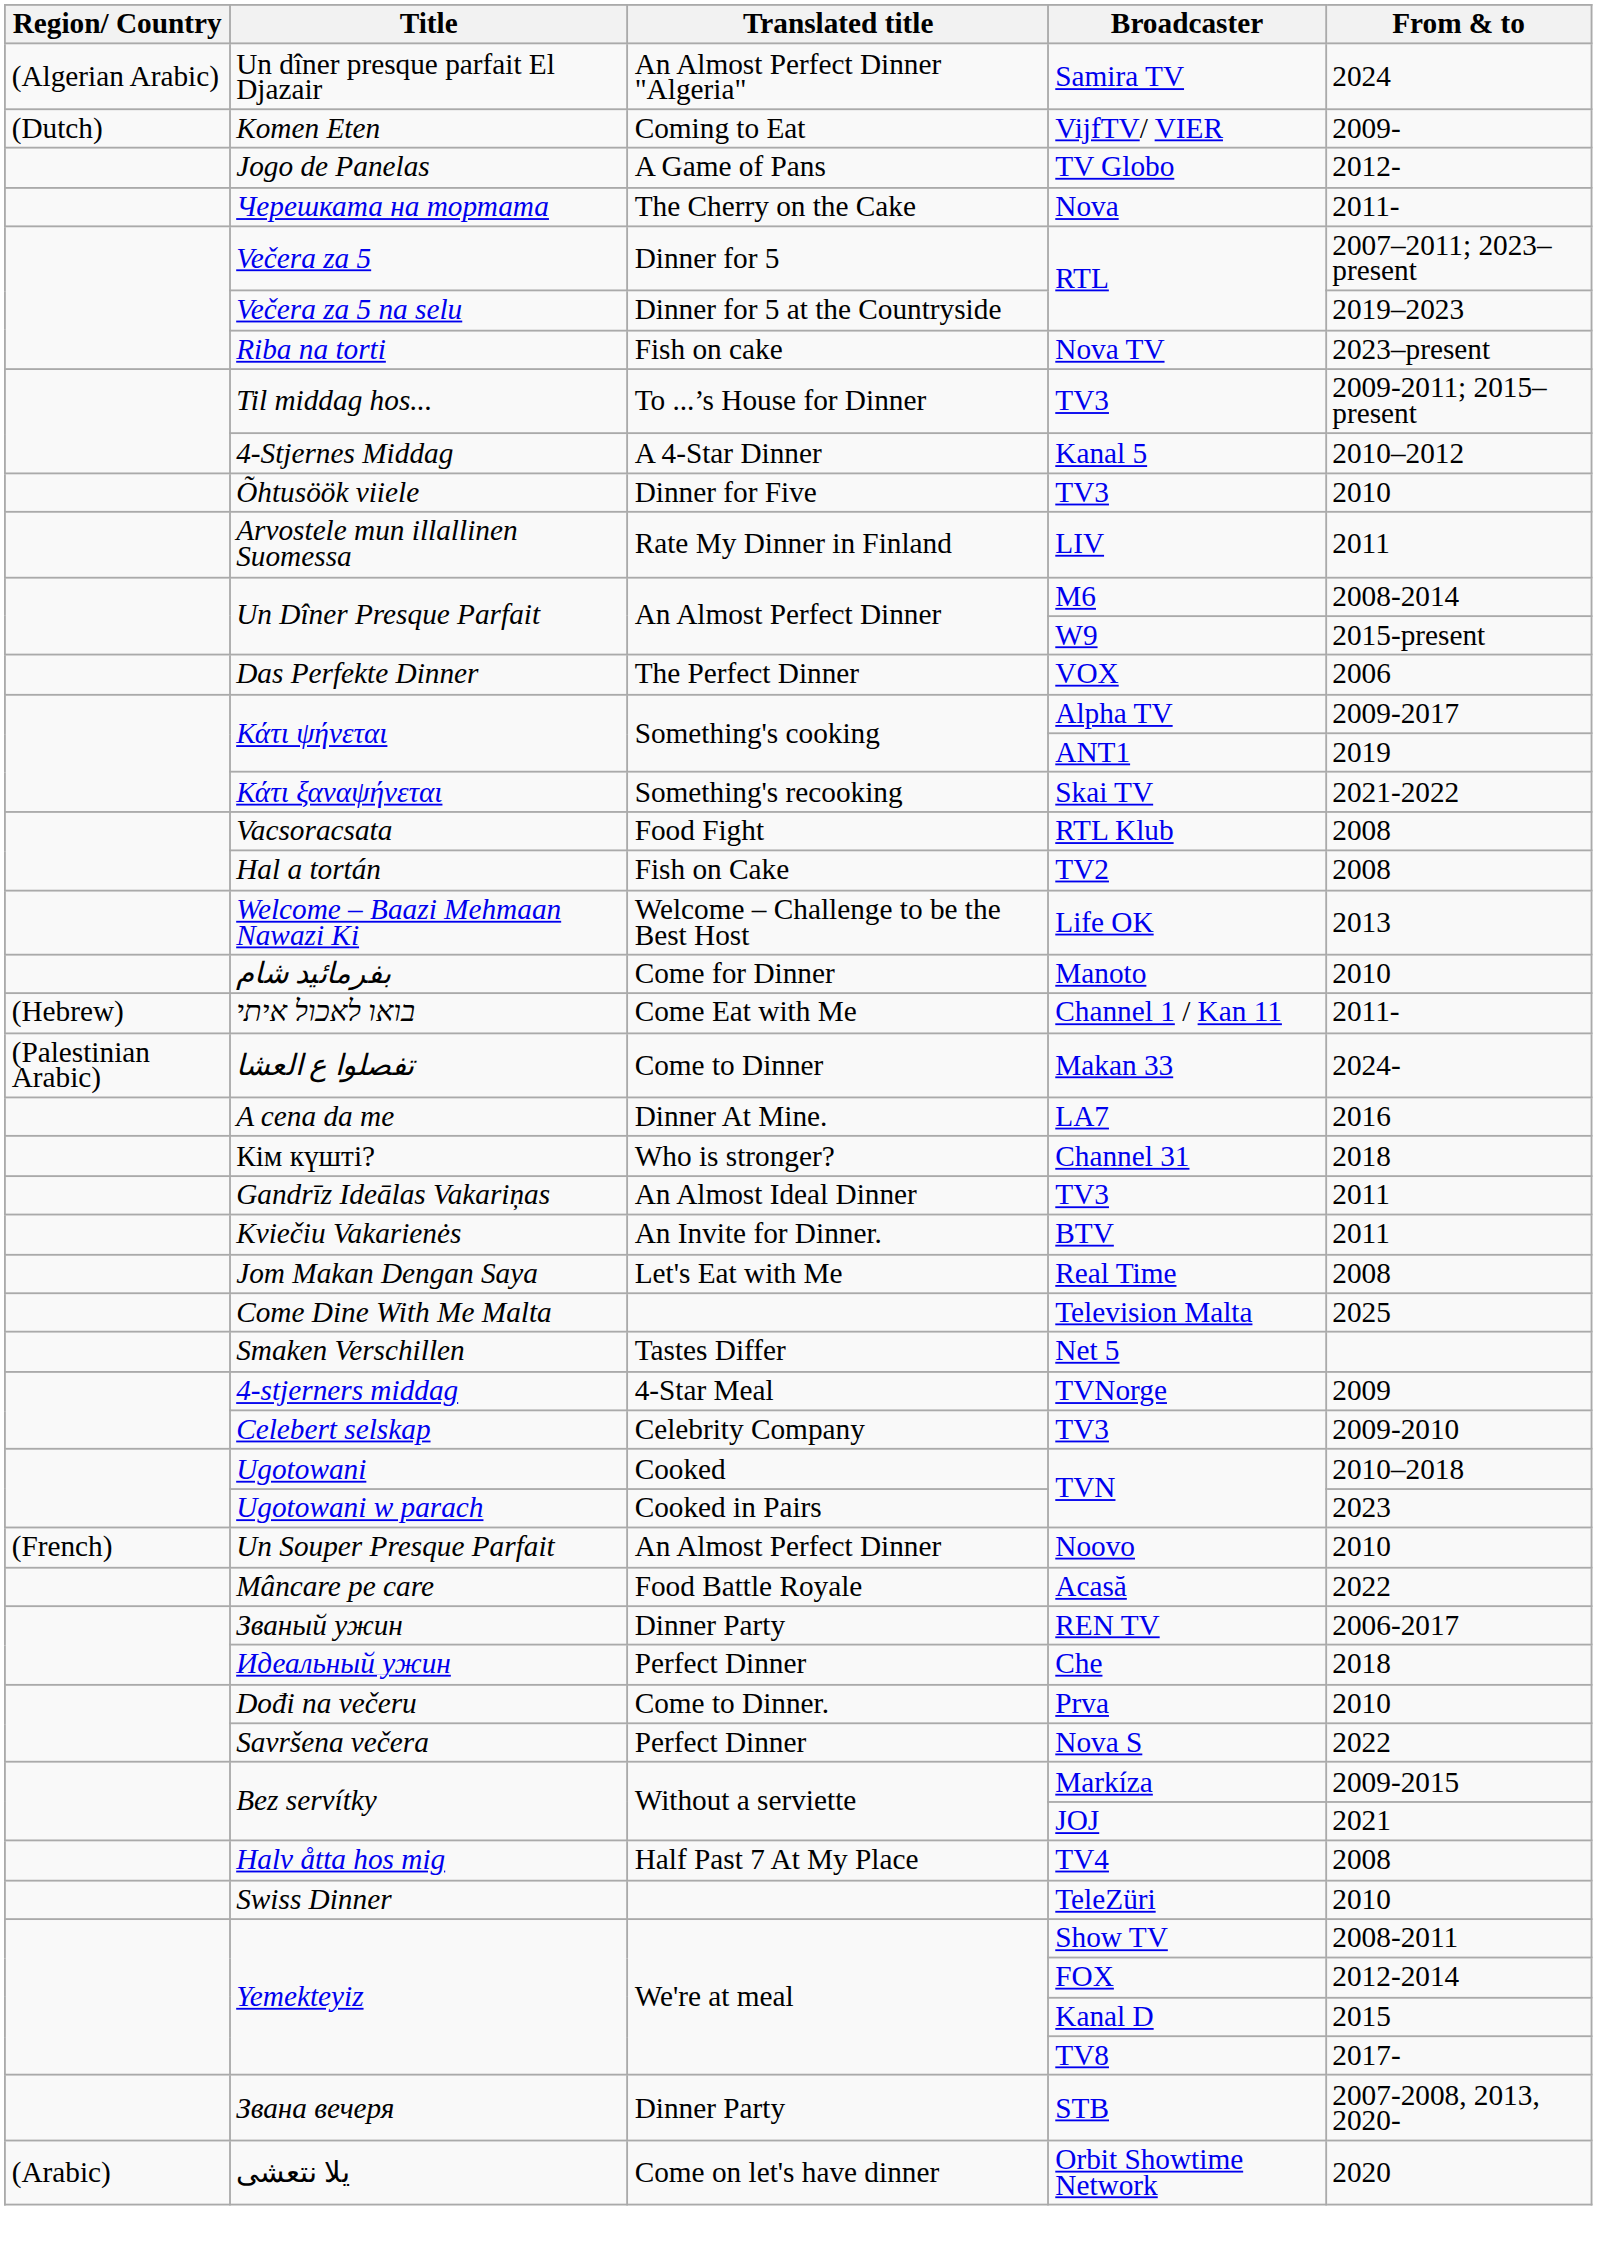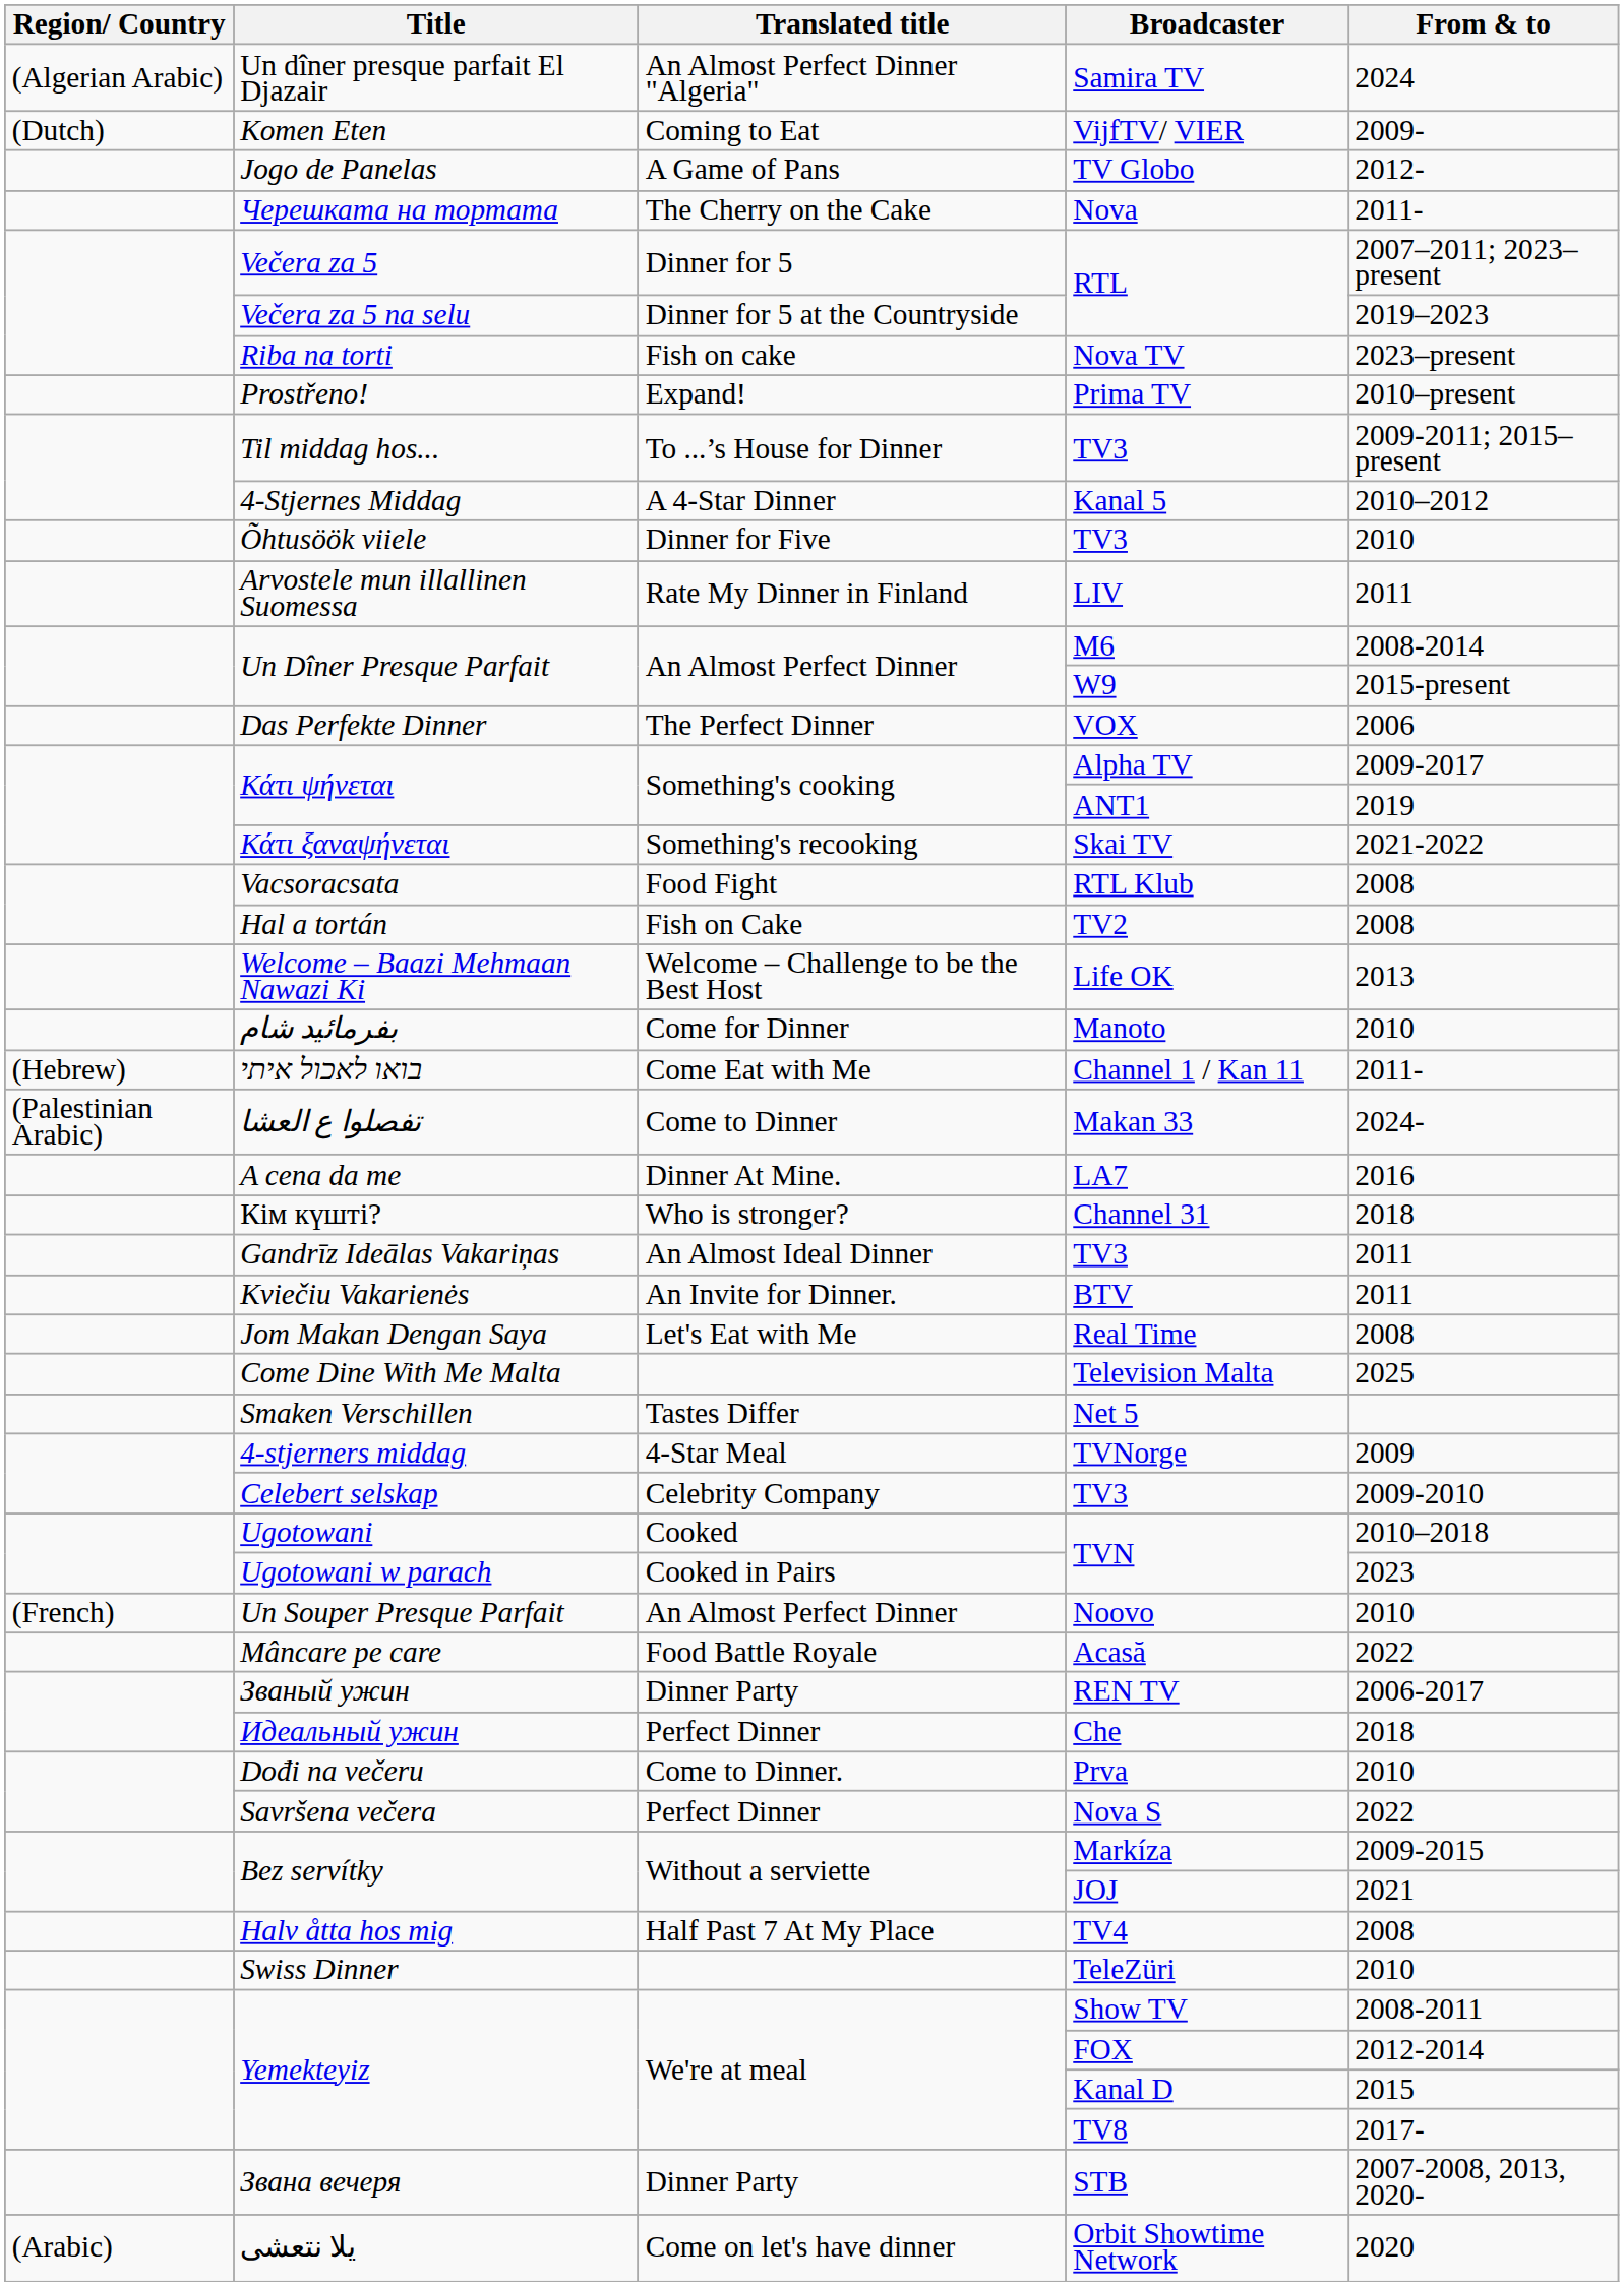 <table class="sortable wikitable" style="line-height:14px">
 <tr>
 <th>Region/ Country</th>
 <th>Title</th>
 <th>Translated title</th>
 <th>Broadcaster</th>
 <th>From & to</th>
 </tr>
 <tr>
 <td> (Algerian Arabic)</td>
 <td>Un dîner presque parfait El Djazair</td>
 <td>An Almost Perfect Dinner "Algeria"</td>
 <td><a href='#'>Samira TV</a></td>
 <td>2024</td>
 </tr>
 <tr>
 <td> (Dutch)</td>
 <td><em>Komen Eten</em></td>
 <td>Coming to Eat</td>
 <td><a href='#'>VijfTV</a>/ <a href='#'>VIER</a></td>
 <td>2009-</td>
 </tr>
 <tr>
 <td></td>
 <td><em>Jogo de Panelas</em></td>
 <td>A Game of Pans</td>
 <td><a href='#'>TV Globo</a></td>
 <td>2012-</td>
 </tr>
 <tr>
 <td></td>
 <td><em><a href='#'>Черешката на тортата</a></em><br></td>
 <td>The Cherry on the Cake</td>
 <td><a href='#'>Nova</a></td>
 <td>2011-</td>
 </tr>
 <tr>
 <td rowspan=3></td>
 <td><em><a href='#'>Večera za 5</a></em></td>
 <td>Dinner for 5</td>
 <td rowspan=2><a href='#'>RTL</a></td>
 <td>2007–2011; 2023–present</td>
 </tr>
 <tr>
 <td><em><a href='#'>Večera za 5 na selu</a></em></td>
 <td>Dinner for 5 at the Countryside</td>
 <td>2019–2023</td>
 </tr>
 <tr>
 <td><em><a href='#'>Riba na torti</a></em></td>
 <td>Fish on cake</td>
 <td><a href='#'>Nova TV</a></td>
 <td>2023–present</td>
+</tr>
+<tr>
+<td></td>
+<td><em>Prostřeno!</em></td>
+<td>Expand!</td>
+<td><a href='#'>Prima TV</a></td>
+<td>2010–present</td>
 </tr>
 <tr>
 <td rowspan=2></td>
 <td><em>Til middag hos...</em></td>
 <td>To ...’s House for Dinner</td>
 <td><a href='#'>TV3</a></td>
 <td>2009-2011; 2015–present</td>
 </tr>
 <tr>
 <td><em>4-Stjernes Middag</em></td>
 <td>A 4-Star Dinner</td>
 <td><a href='#'>Kanal 5</a></td>
 <td>2010–2012</td>
 </tr>
 <tr>
 <td></td>
 <td><em>Õhtusöök viiele</em></td>
 <td>Dinner for Five</td>
 <td><a href='#'>TV3</a></td>
 <td>2010</td>
 </tr>
 <tr>
 <td></td>
 <td><em>Arvostele mun illallinen Suomessa</em></td>
 <td>Rate My Dinner in Finland</td>
 <td><a href='#'>LIV</a></td>
 <td>2011</td>
 </tr>
 <tr>
 <td rowspan=2></td>
 <td rowspan=2><em>Un Dîner Presque Parfait</em></td>
 <td rowspan=2>An Almost Perfect Dinner</td>
 <td><a href='#'>M6</a></td>
 <td>2008-2014</td>
 </tr>
 <tr>
 <td><a href='#'>W9</a></td>
 <td>2015-present</td>
 </tr>
 <tr>
 <td></td>
 <td><em>Das Perfekte Dinner</em></td>
 <td>The Perfect Dinner</td>
 <td><a href='#'>VOX</a></td>
 <td>2006</td>
 </tr>
 <tr>
 <td rowspan=3></td>
 <td rowspan=2><em><a href='#'>Κάτι ψήνεται</a></em><br></td>
 <td rowspan=2>Something's cooking</td>
 <td><a href='#'>Alpha TV</a></td>
 <td>2009-2017</td>
 </tr>
 <tr>
 <td><a href='#'>ANT1</a></td>
 <td>2019</td>
 </tr>
 <tr>
 <td><em><a href='#'>Κάτι ξαναψήνεται</a></em><br></td>
 <td>Something's recooking</td>
 <td><a href='#'>Skai TV</a></td>
 <td>2021-2022</td>
 </tr>
 <tr>
 <td rowspan=2></td>
 <td><em>Vacsoracsata</em></td>
 <td>Food Fight</td>
 <td><a href='#'>RTL Klub</a></td>
 <td>2008</td>
 </tr>
 <tr>
 <td><em>Hal a tortán</em></td>
 <td>Fish on Cake</td>
 <td><a href='#'>TV2</a></td>
 <td>2008</td>
 </tr>
 <tr>
 <td></td>
 <td><em><a href='#'>Welcome – Baazi Mehmaan Nawazi Ki</a></em></td>
 <td>Welcome – Challenge to be the Best Host</td>
 <td><a href='#'>Life OK</a></td>
 <td>2013</td>
 </tr>
 <tr>
 <td></td>
 <td><em>بفرمائید شام</em><br></td>
 <td>Come for Dinner</td>
 <td><a href='#'>Manoto</a></td>
 <td>2010</td>
 </tr>
 <tr>
 <td> (Hebrew)</td>
 <td><em>בואו לאכול איתי</em><br></td>
 <td>Come Eat with Me</td>
 <td><a href='#'>Channel 1</a> / <a href='#'>Kan 11</a></td>
 <td>2011-</td>
 </tr>
 <tr>
 <td> (Palestinian Arabic)</td>
 <td><em>تفصلوا ع العشا</em> <br> </td>
 <td>Come to Dinner</td>
 <td><a href='#'>Makan 33</a></td>
 <td>2024-</td>
 </tr>
 <tr>
 <td></td>
 <td><em>A cena da me</em></td>
 <td>Dinner At Mine.</td>
 <td><a href='#'>LA7</a></td>
 <td>2016</td>
 </tr>
 <tr>
 <td></td>
 <td>Кім күшті?</td>
 <td>Who is stronger?</td>
 <td><a href='#'>Channel 31</a></td>
 <td>2018</td>
 </tr>
 <tr>
 <td></td>
 <td><em>Gandrīz Ideālas Vakariņas</em></td>
 <td>An Almost Ideal Dinner</td>
 <td><a href='#'>TV3</a></td>
 <td>2011</td>
 </tr>
 <tr>
 <td></td>
 <td><em>Kviečiu Vakarienės</em></td>
 <td>An Invite for Dinner.</td>
 <td><a href='#'>BTV</a></td>
 <td>2011</td>
 </tr>
 <tr>
 <td></td>
 <td><em>Jom Makan Dengan Saya</em></td>
 <td>Let's Eat with Me</td>
 <td><a href='#'>Real Time</a></td>
 <td>2008</td>
 </tr>
 <tr>
 <td></td>
 <td><em>Come Dine With Me Malta</em></td>
 <td></td>
 <td><a href='#'>Television Malta</a></td>
 <td>2025</td>
 </tr>
 <tr>
 <td></td>
 <td><em>Smaken Verschillen</em></td>
 <td>Tastes Differ</td>
 <td><a href='#'>Net 5</a></td>
 <td></td>
 </tr>
 <tr>
 <td rowspan=2></td>
 <td><em><a href='#'>4-stjerners middag</a></em></td>
 <td>4-Star Meal</td>
 <td><a href='#'>TVNorge</a></td>
 <td>2009</td>
 </tr>
 <tr>
 <td><em><a href='#'>Celebert selskap</a></em></td>
 <td>Celebrity Company</td>
 <td><a href='#'>TV3</a></td>
 <td>2009-2010</td>
 </tr>
 <tr>
 <td rowspan="2"></td>
 <td><em><a href='#'>Ugotowani</a></em></td>
 <td>Cooked</td>
 <td rowspan="2"><a href='#'>TVN</a></td>
 <td>2010–2018</td>
 </tr>
 <tr>
 <td><a href='#'><em>Ugotowani w parach</em></a></td>
 <td>Cooked in Pairs</td>
 <td>2023</td>
 </tr>
 <tr>
 <td> (French)</td>
 <td><em>Un Souper Presque Parfait</em></td>
 <td>An Almost Perfect Dinner</td>
 <td><a href='#'>Noovo</a></td>
 <td>2010</td>
 </tr>
 <tr>
 <td></td>
 <td><em>Mâncare pe care</em></td>
 <td>Food Battle Royale</td>
 <td><a href='#'>Acasă</a></td>
 <td>2022</td>
 </tr>
 <tr>
 <td rowspan=2></td>
 <td><em>Званый ужин</em><br></td>
 <td>Dinner Party</td>
 <td><a href='#'>REN TV</a></td>
 <td>2006-2017</td>
 </tr>
 <tr>
 <td><em><a href='#'>Идеальный ужин</a></em><br></td>
 <td>Perfect Dinner</td>
 <td><a href='#'>Che</a></td>
 <td>2018</td>
 </tr>
 <tr>
 <td rowspan="2"></td>
 <td><em>Dođi na večeru</em></td>
 <td>Come to Dinner.</td>
 <td><a href='#'>Prva</a></td>
 <td>2010</td>
 </tr>
 <tr>
 <td><em>Savršena večera</em></td>
 <td>Perfect Dinner</td>
 <td><a href='#'>Nova S</a></td>
 <td>2022</td>
 </tr>
 <tr>
 <td rowspan="2"></td>
 <td rowspan="2"><em>Bez servítky</em></td>
 <td rowspan="2">Without a serviette</td>
 <td><a href='#'>Markíza</a></td>
 <td>2009-2015</td>
 </tr>
 <tr>
 <td><a href='#'>JOJ</a></td>
 <td>2021</td>
 </tr>
 <tr>
 <td></td>
 <td><em><a href='#'>Halv åtta hos mig</a></em></td>
 <td>Half Past 7 At My Place</td>
 <td><a href='#'>TV4</a></td>
 <td>2008</td>
 </tr>
 <tr>
 <td></td>
 <td><em>Swiss Dinner</em></td>
 <td></td>
 <td><a href='#'>TeleZüri</a></td>
 <td>2010</td>
 </tr>
 <tr>
 <td rowspan=4></td>
 <td rowspan=4><em><a href='#'>Yemekteyiz</a></em></td>
 <td rowspan=4>We're at meal</td>
 <td><a href='#'>Show TV</a></td>
 <td>2008-2011</td>
 </tr>
 <tr>
 <td><a href='#'>FOX</a></td>
 <td>2012-2014</td>
 </tr>
 <tr>
 <td><a href='#'>Kanal D</a></td>
 <td>2015</td>
 </tr>
 <tr>
 <td><a href='#'>TV8</a></td>
 <td>2017-</td>
 </tr>
 <tr>
 <td></td>
 <td><em>Звана вечеря</em><br></td>
 <td>Dinner Party</td>
 <td><a href='#'>STB</a></td>
 <td>2007-2008, 2013, 2020-</td>
 </tr>
 <tr>
 <td> (Arabic)</td>
 <td>يلا نتعشى</td>
 <td>Come on let's have dinner</td>
 <td><a href='#'>Orbit Showtime Network</a></td>
 <td>2020</td>
 </tr>
 </table>
